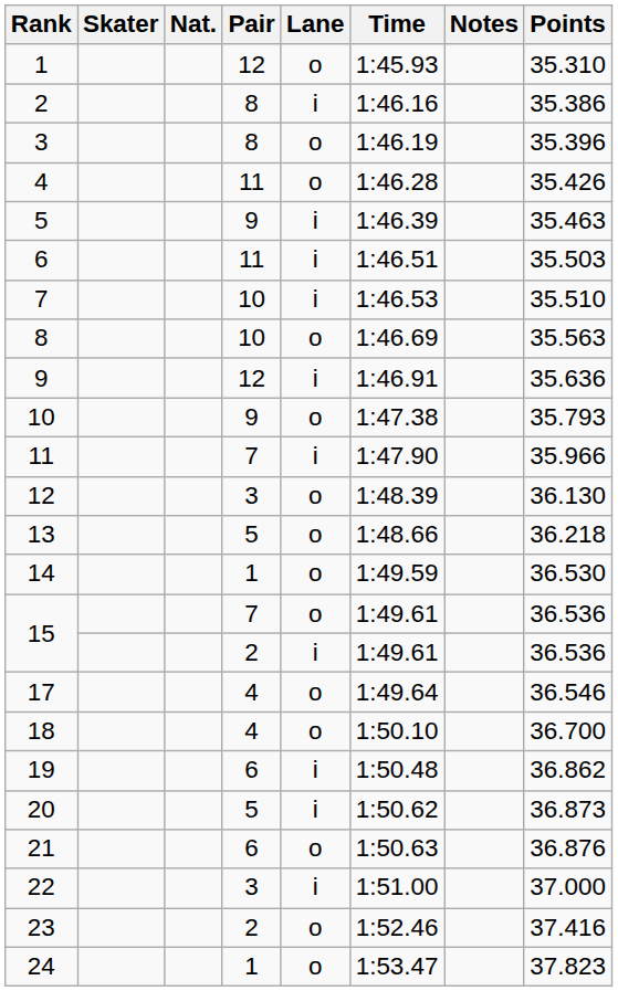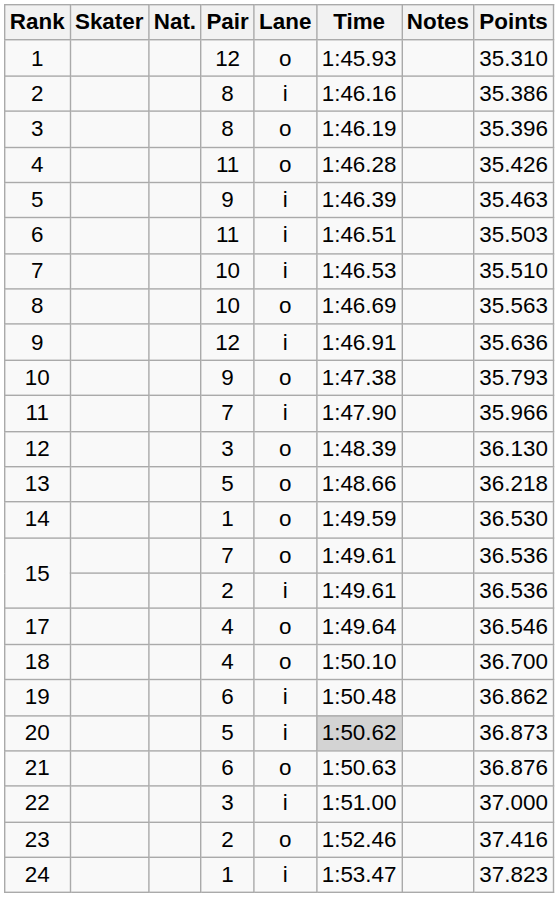 <table class="wikitable sortable" border="1" style="text-align:center">
 <tr>
 <th>Rank</th>
 <th>Skater</th>
 <th>Nat.</th>
 <th>Pair</th>
 <th>Lane</th>
 <th>Time</th>
 <th>Notes</th>
 <th>Points</th>
 </tr>
 <tr>
 <td>1</td>
 <td align=left></td>
 <td></td>
 <td>12</td>
 <td>o</td>
 <td>1:45.93</td>
 <td></td>
 <td>35.310</td>
 </tr>
 <tr>
 <td>2</td>
 <td align=left></td>
 <td></td>
 <td>8</td>
 <td>i</td>
 <td>1:46.16</td>
 <td></td>
 <td>35.386</td>
 </tr>
 <tr>
 <td>3</td>
 <td align=left></td>
 <td></td>
 <td>8</td>
 <td>o</td>
 <td>1:46.19</td>
 <td></td>
 <td>35.396</td>
 </tr>
 <tr>
 <td>4</td>
 <td align=left></td>
 <td></td>
 <td>11</td>
 <td>o</td>
 <td>1:46.28</td>
 <td></td>
 <td>35.426</td>
 </tr>
 <tr>
 <td>5</td>
 <td align=left></td>
 <td></td>
 <td>9</td>
 <td>i</td>
 <td>1:46.39</td>
 <td></td>
 <td>35.463</td>
 </tr>
 <tr>
 <td>6</td>
 <td align=left></td>
 <td></td>
 <td>11</td>
 <td>i</td>
 <td>1:46.51</td>
 <td></td>
 <td>35.503</td>
 </tr>
 <tr>
 <td>7</td>
 <td align=left></td>
 <td></td>
 <td>10</td>
 <td>i</td>
 <td>1:46.53</td>
 <td></td>
 <td>35.510</td>
 </tr>
 <tr>
 <td>8</td>
 <td align=left></td>
 <td></td>
 <td>10</td>
 <td>o</td>
 <td>1:46.69</td>
 <td></td>
 <td>35.563</td>
 </tr>
 <tr>
 <td>9</td>
 <td align=left></td>
 <td></td>
 <td>12</td>
 <td>i</td>
 <td>1:46.91</td>
 <td></td>
 <td>35.636</td>
 </tr>
 <tr>
 <td>10</td>
 <td align=left></td>
 <td></td>
 <td>9</td>
 <td>o</td>
 <td>1:47.38</td>
 <td></td>
 <td>35.793</td>
 </tr>
 <tr>
 <td>11</td>
 <td align=left></td>
 <td></td>
 <td>7</td>
 <td>i</td>
 <td>1:47.90</td>
 <td></td>
 <td>35.966</td>
 </tr>
 <tr>
 <td>12</td>
 <td align=left></td>
 <td></td>
 <td>3</td>
 <td>o</td>
 <td>1:48.39</td>
 <td></td>
 <td>36.130</td>
 </tr>
 <tr>
 <td>13</td>
 <td align=left></td>
 <td></td>
 <td>5</td>
 <td>o</td>
 <td>1:48.66</td>
 <td></td>
 <td>36.218</td>
 </tr>
 <tr>
 <td>14</td>
 <td align=left></td>
 <td></td>
 <td>1</td>
 <td>o</td>
 <td>1:49.59</td>
 <td></td>
 <td>36.530</td>
 </tr>
 <tr>
 <td rowspan=2>15</td>
 <td align=left></td>
 <td></td>
 <td>7</td>
 <td>o</td>
 <td>1:49.61</td>
 <td></td>
 <td>36.536</td>
 </tr>
 <tr>
 <td align=left></td>
 <td></td>
 <td>2</td>
 <td>i</td>
 <td>1:49.61</td>
 <td></td>
 <td>36.536</td>
 </tr>
 <tr>
 <td>17</td>
 <td align=left></td>
 <td></td>
 <td>4</td>
 <td>o</td>
 <td>1:49.64</td>
 <td></td>
 <td>36.546</td>
 </tr>
 <tr>
 <td>18</td>
 <td align=left></td>
 <td></td>
 <td>4</td>
 <td>o</td>
 <td>1:50.10</td>
 <td></td>
 <td>36.700</td>
 </tr>
 <tr>
 <td>19</td>
 <td align=left></td>
 <td></td>
 <td>6</td>
 <td>i</td>
 <td>1:50.48</td>
 <td></td>
 <td>36.862</td>
 </tr>
 <tr>
 <td>20</td>
 <td align=left></td>
 <td></td>
 <td>5</td>
 <td>i</td>
-<td>1:50.62</td>
+<td style="background: lightgrey;">1:50.62</td>
 <td></td>
 <td>36.873</td>
 </tr>
 <tr>
 <td>21</td>
 <td align=left></td>
 <td></td>
 <td>6</td>
 <td>o</td>
 <td>1:50.63</td>
 <td></td>
 <td>36.876</td>
 </tr>
 <tr>
 <td>22</td>
 <td align=left></td>
 <td></td>
 <td>3</td>
 <td>i</td>
 <td>1:51.00</td>
 <td></td>
 <td>37.000</td>
 </tr>
 <tr>
 <td>23</td>
 <td align=left></td>
 <td></td>
 <td>2</td>
 <td>o</td>
 <td>1:52.46</td>
 <td></td>
 <td>37.416</td>
 </tr>
 <tr>
 <td>24</td>
 <td align=left></td>
 <td></td>
 <td>1</td>
-<td>o</td>
+<td>i</td>
 <td>1:53.47</td>
 <td></td>
 <td>37.823</td>
 </tr>
 </table>
